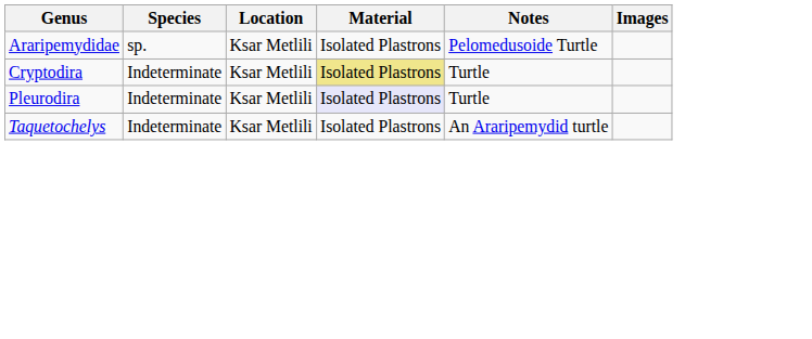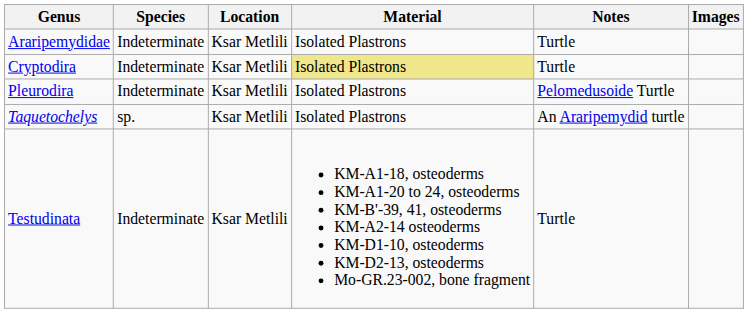 <table class="wikitable" align="center">
 <tr>
 <th>Genus</th>
 <th>Species</th>
 <th>Location</th>
 <th>Material</th>
 <th>Notes</th>
 <th>Images</th>
 </tr>
 <tr>
 <td><a href='#'>Araripemydidae</a></td>
-<td>sp.</td>
+<td>Indeterminate</td>
 <td>Ksar Metlili</td>
 <td>Isolated Plastrons</td>
-<td><a href='#'>Pelomedusoide</a> Turtle</td>
+<td>Turtle</td>
 <td></td>
 </tr>
 <tr>
 <td><a href='#'>Cryptodira</a></td>
 <td>Indeterminate</td>
 <td>Ksar Metlili</td>
 <td style="background: khaki;">Isolated Plastrons</td>
 <td>Turtle</td>
 <td></td>
 </tr>
 <tr>
 <td><a href='#'>Pleurodira</a></td>
 <td>Indeterminate</td>
 <td>Ksar Metlili</td>
-<td style="background: lavender;">Isolated Plastrons</td>
-<td>Turtle</td>
+<td>Isolated Plastrons</td>
+<td><a href='#'>Pelomedusoide</a> Turtle</td>
 <td></td>
 </tr>
 <tr>
 <td><em><a href='#'>Taquetochelys</a></em></td>
-<td>Indeterminate</td>
+<td>sp.</td>
 <td>Ksar Metlili</td>
 <td>Isolated Plastrons</td>
 <td>An <a href='#'>Araripemydid</a> turtle</td>
 <td></td>
 </tr>
+<tr>
+<td><a href='#'>Testudinata</a></td>
+<td>Indeterminate</td>
+<td>Ksar Metlili</td>
+<td><br><ul><li>KM-A1-18, osteoderms</li><li>KM-A1-20 to 24, osteoderms</li><li>KM-B'-39, 41, osteoderms</li><li>KM-A2-14 osteoderms</li><li>KM-D1-10, osteoderms</li><li>KM-D2-13, osteoderms</li><li>Mo-GR.23-002, bone fragment</li></ul></td>
+<td>Turtle</td>
+<td></td>
+</tr>
 </table>
